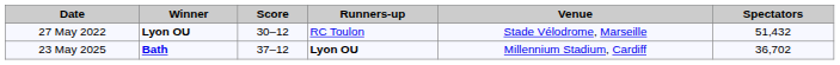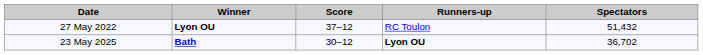 <table bgcolor="#f7f8ff" cellpadding="3" width="90%" cellspacing="0" border="1" style="font-size: 100%; border: grey solid 1px; border-collapse: collapse;">
 <tr bgcolor="#CCCCCC">
 <td align=center><strong>Date</strong></td>
 <td align=center><strong>Winner</strong></td>
 <td align=center><strong>Score</strong></td>
 <td align=center><strong>Runners-up</strong></td>
-<td align=center><strong>Venue</strong></td>
 <td align=center><strong>Spectators</strong></td>
 </tr>
 <tr>
 <td align=center>27 May 2022</td>
 <td> <strong>Lyon OU</strong></td>
-<td align=center>30–12</td>
+<td align=center>37–12</td>
 <td> <a href='#'>RC Toulon</a></td>
-<td align=center><a href='#'>Stade Vélodrome</a>, <a href='#'>Marseille</a></td>
 <td align=center>51,432</td>
 </tr>
 <tr>
 <td align=center>23 May 2025</td>
 <td> <strong><a href='#'>Bath</a></strong></td>
-<td align=center>37–12</td>
+<td align=center>30–12</td>
 <td><strong> Lyon OU</strong></td>
-<td align=center><a href='#'>Millennium Stadium</a>, <a href='#'>Cardiff</a></td>
 <td align=center>36,702</td>
 </tr>
 </table>
